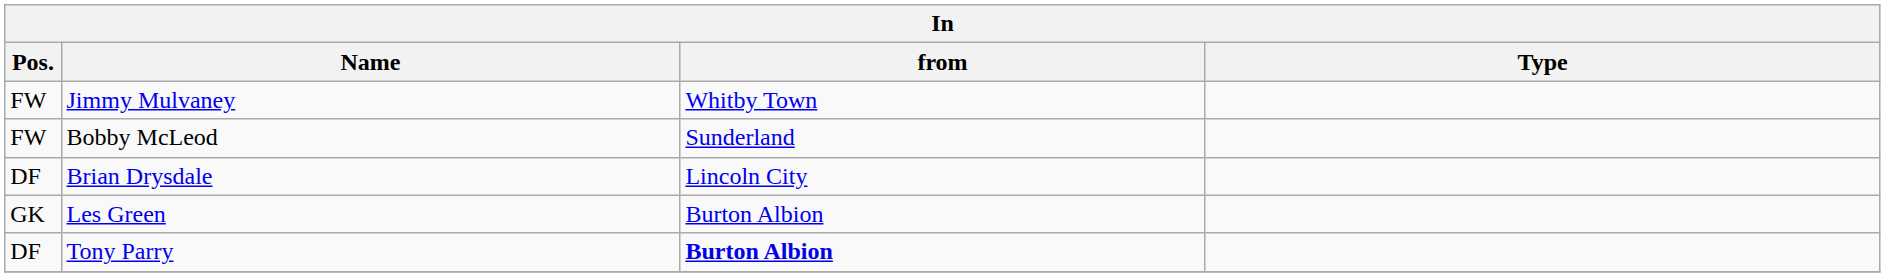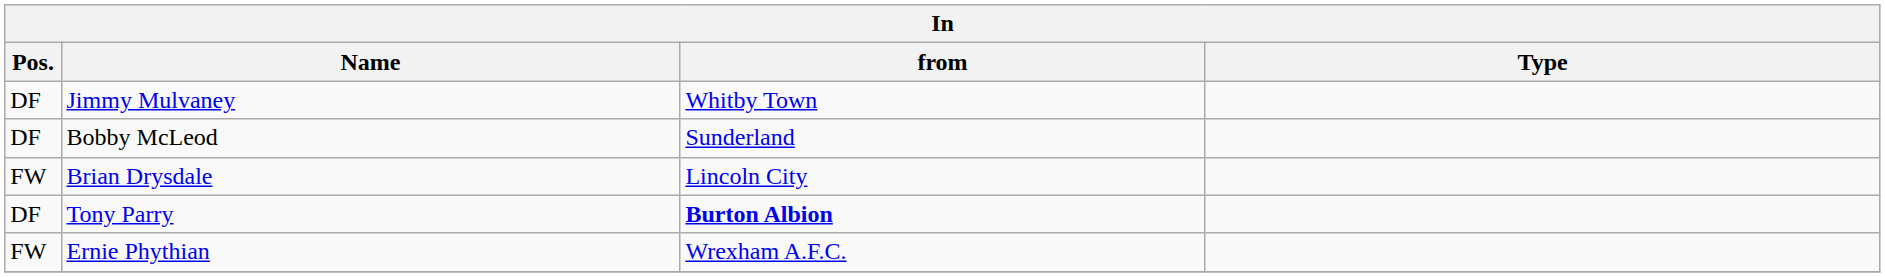 <table class="wikitable" style="font-size:100%;width:99%;">
 <tr>
 <th colspan="4">In</th>
 </tr>
 <tr>
 <th width=3%>Pos.</th>
 <th width=33%>Name</th>
 <th width=28%>from</th>
 <th width=36%>Type</th>
 </tr>
 <tr>
-<td>FW</td>
+<td>DF</td>
 <td><a href='#'>Jimmy Mulvaney</a></td>
 <td><a href='#'>Whitby Town</a></td>
 <td></td>
 </tr>
 <tr>
-<td>FW</td>
+<td>DF</td>
 <td>Bobby McLeod</td>
 <td><a href='#'>Sunderland</a></td>
 <td></td>
 </tr>
 <tr>
-<td>DF</td>
+<td>FW</td>
 <td><a href='#'>Brian Drysdale </a></td>
 <td><a href='#'>Lincoln City</a></td>
-<td></td>
-</tr>
-<tr>
-<td>GK</td>
-<td><a href='#'>Les Green </a></td>
-<td><a href='#'>Burton Albion</a></td>
 <td></td>
 </tr>
 <tr>
 <td>DF</td>
 <td><a href='#'>Tony Parry </a></td>
 <td><strong><a href='#'>Burton Albion</a></strong></td>
 <td></td>
 </tr>
 <tr>
+<td>FW</td>
+<td><a href='#'>Ernie Phythian</a></td>
+<td><a href='#'>Wrexham A.F.C.</a></td>
+<td></td>
+</tr>
+<tr>
 </tr>
 </table>
